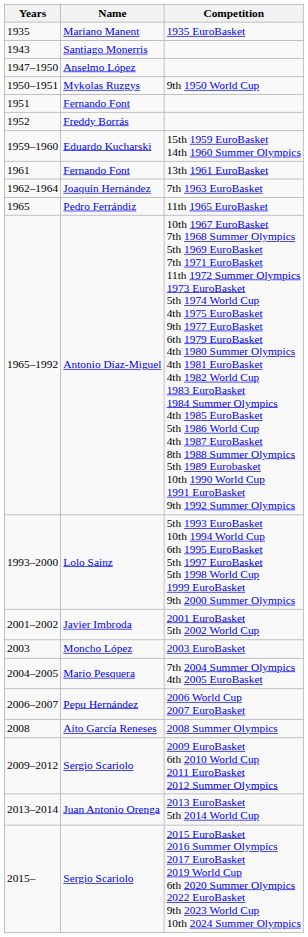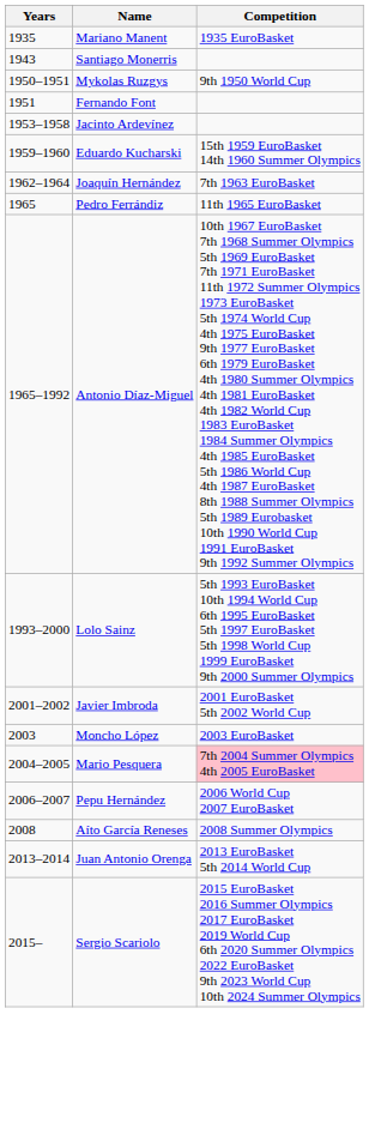 <table class="wikitable sortable collapsible" style="text-align:left;">
 <tr>
 <th>Years</th>
 <th>Name</th>
 <th>Competition</th>
 </tr>
 <tr>
 <td>1935</td>
 <td> <a href='#'>Mariano Manent</a></td>
 <td> <a href='#'>1935 EuroBasket</a></td>
 </tr>
 <tr>
 <td>1943</td>
 <td> <a href='#'>Santiago Monerris</a></td>
 <td></td>
 </tr>
 <tr>
-<td>1947–1950</td>
-<td> <a href='#'>Anselmo López</a></td>
-<td></td>
-</tr>
-<tr>
 <td>1950–1951</td>
 <td> <a href='#'>Mykolas Ruzgys</a></td>
 <td>9th <a href='#'>1950 World Cup</a></td>
 </tr>
 <tr>
 <td>1951</td>
 <td> <a href='#'>Fernando Font</a></td>
 <td></td>
 </tr>
 <tr>
-<td>1952</td>
-<td> <a href='#'>Freddy Borrás</a></td>
+<td>1953–1958</td>
+<td> <a href='#'>Jacinto Ardevínez</a></td>
 <td></td>
 </tr>
 <tr>
 <td>1959–1960</td>
 <td> <a href='#'>Eduardo Kucharski</a></td>
 <td>15th <a href='#'>1959 EuroBasket</a><br>14th <a href='#'>1960 Summer Olympics</a></td>
-</tr>
-<tr>
-<td>1961</td>
-<td> <a href='#'>Fernando Font</a></td>
-<td>13th <a href='#'>1961 EuroBasket</a></td>
 </tr>
 <tr>
 <td>1962–1964</td>
 <td> <a href='#'>Joaquín Hernández</a></td>
 <td>7th <a href='#'>1963 EuroBasket</a></td>
 </tr>
 <tr>
 <td>1965</td>
 <td> <a href='#'>Pedro Ferrándiz</a></td>
 <td>11th <a href='#'>1965 EuroBasket</a></td>
 </tr>
 <tr>
 <td>1965–1992</td>
 <td> <a href='#'>Antonio Díaz-Miguel</a></td>
 <td>10th <a href='#'>1967 EuroBasket</a><br>7th <a href='#'>1968 Summer Olympics</a><br>5th <a href='#'>1969 EuroBasket</a><br>7th <a href='#'>1971 EuroBasket</a><br>11th <a href='#'>1972 Summer Olympics</a><br> <a href='#'>1973 EuroBasket</a><br>5th <a href='#'>1974 World Cup</a><br>4th <a href='#'>1975 EuroBasket</a><br>9th <a href='#'>1977 EuroBasket</a><br>6th <a href='#'>1979 EuroBasket</a><br>4th <a href='#'>1980 Summer Olympics</a><br>4th <a href='#'>1981 EuroBasket</a><br>4th <a href='#'>1982 World Cup</a><br> <a href='#'>1983 EuroBasket</a><br> <a href='#'>1984 Summer Olympics</a><br>4th <a href='#'>1985 EuroBasket</a><br>5th <a href='#'>1986 World Cup</a><br>4th <a href='#'>1987 EuroBasket</a><br>8th <a href='#'>1988 Summer Olympics</a><br>5th <a href='#'>1989 Eurobasket</a><br>10th <a href='#'>1990 World Cup</a><br> <a href='#'>1991 EuroBasket</a><br>9th <a href='#'>1992 Summer Olympics</a></td>
 </tr>
 <tr>
 <td>1993–2000</td>
 <td> <a href='#'>Lolo Sainz</a></td>
 <td>5th <a href='#'>1993 EuroBasket</a><br>10th <a href='#'>1994 World Cup</a><br>6th <a href='#'>1995 EuroBasket</a><br>5th <a href='#'>1997 EuroBasket</a><br>5th <a href='#'>1998 World Cup</a><br> <a href='#'>1999 EuroBasket</a><br>9th <a href='#'>2000 Summer Olympics</a></td>
 </tr>
 <tr>
 <td>2001–2002</td>
 <td> <a href='#'>Javier Imbroda</a></td>
 <td> <a href='#'>2001 EuroBasket</a><br>5th <a href='#'>2002 World Cup</a></td>
 </tr>
 <tr>
 <td>2003</td>
 <td> <a href='#'>Moncho López</a></td>
 <td> <a href='#'>2003 EuroBasket</a></td>
 </tr>
 <tr>
 <td>2004–2005</td>
 <td> <a href='#'>Mario Pesquera</a></td>
-<td>7th <a href='#'>2004 Summer Olympics</a><br>4th <a href='#'>2005 EuroBasket</a></td>
+<td style="background: pink;">7th <a href='#'>2004 Summer Olympics</a><br>4th <a href='#'>2005 EuroBasket</a></td>
 </tr>
 <tr>
 <td>2006–2007</td>
 <td> <a href='#'>Pepu Hernández</a></td>
 <td> <a href='#'>2006 World Cup</a><br> <a href='#'>2007 EuroBasket</a></td>
 </tr>
 <tr>
 <td>2008</td>
 <td> <a href='#'>Aíto García Reneses</a></td>
 <td> <a href='#'>2008 Summer Olympics</a></td>
 </tr>
 <tr>
-<td>2009–2012</td>
-<td> <a href='#'>Sergio Scariolo</a></td>
-<td> <a href='#'>2009 EuroBasket</a><br>6th <a href='#'>2010 World Cup</a><br> <a href='#'>2011 EuroBasket</a><br> <a href='#'>2012 Summer Olympics</a></td>
-</tr>
-<tr>
 <td>2013–2014</td>
 <td> <a href='#'>Juan Antonio Orenga</a></td>
 <td> <a href='#'>2013 EuroBasket</a><br>5th <a href='#'>2014 World Cup</a></td>
 </tr>
 <tr>
 <td>2015–</td>
 <td> <a href='#'>Sergio Scariolo</a></td>
 <td> <a href='#'>2015 EuroBasket</a><br> <a href='#'>2016 Summer Olympics</a><br> <a href='#'>2017 EuroBasket</a><br> <a href='#'>2019 World Cup</a><br>6th <a href='#'>2020 Summer Olympics</a><br> <a href='#'>2022 EuroBasket</a><br>9th <a href='#'>2023 World Cup</a><br>10th <a href='#'>2024 Summer Olympics</a></td>
 </tr>
 </table>
